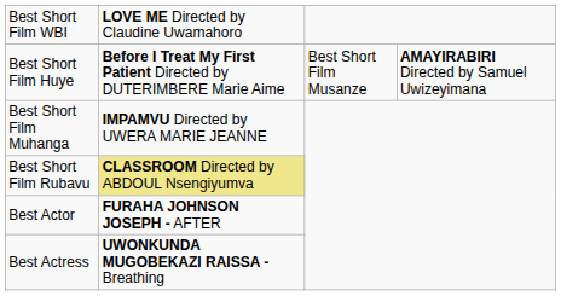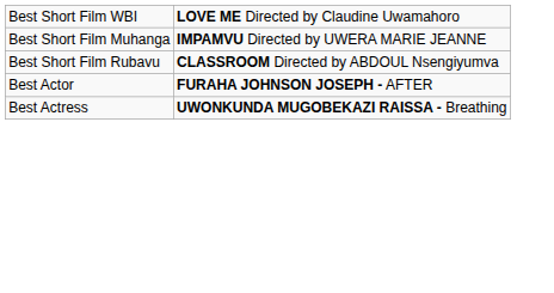 <table class="wikitable">
 <tr>
 <td>Best Short Film WBI</td>
 <td><strong>LOVE ME</strong> Directed by Claudine Uwamahoro</td>
-</tr>
-<tr>
-<td>Best Short Film Huye</td>
-<td><strong>Before I Treat My First Patient</strong> Directed by DUTERIMBERE Marie Aime</td>
-<td>Best Short Film Musanze</td>
-<td><strong>AMAYIRABIRI</strong> Directed by Samuel Uwizeyimana</td>
 </tr>
 <tr>
 <td>Best Short Film Muhanga</td>
 <td><strong>IMPAMVU</strong> Directed by UWERA MARIE JEANNE</td>
 </tr>
 <tr>
 <td>Best Short Film Rubavu</td>
-<td style="background: khaki;"><strong>CLASSROOM</strong> Directed by ABDOUL Nsengiyumva</td>
+<td><strong>CLASSROOM</strong> Directed by ABDOUL Nsengiyumva</td>
 </tr>
 <tr>
 <td>Best Actor</td>
 <td><strong>FURAHA JOHNSON JOSEPH -</strong> AFTER</td>
 </tr>
 <tr>
 <td>Best Actress</td>
 <td><strong>UWONKUNDA MUGOBEKAZI RAISSA -</strong> Breathing</td>
 </tr>
 </table>
